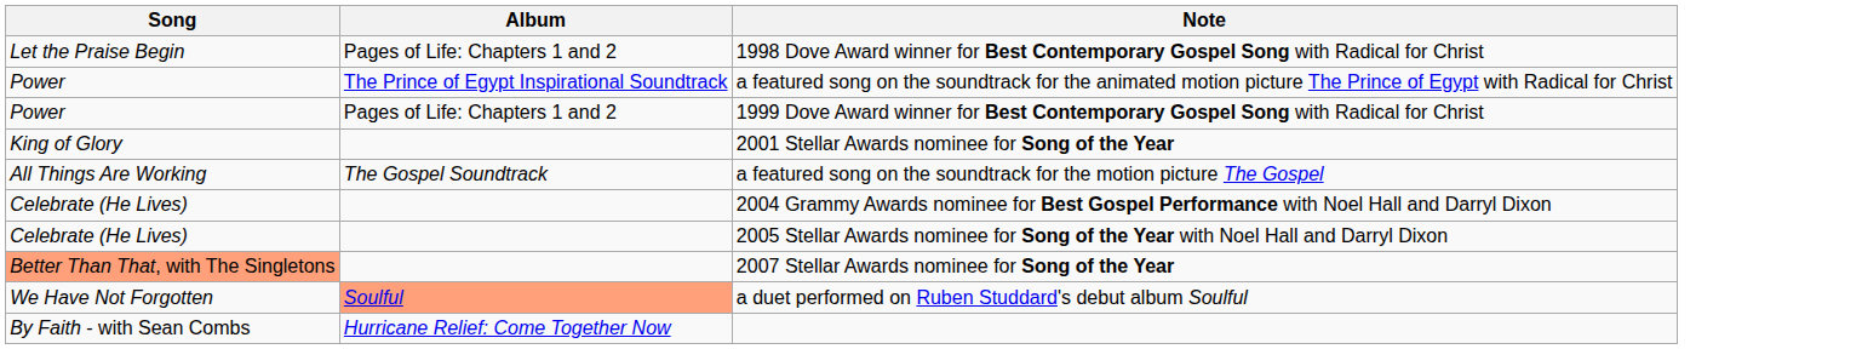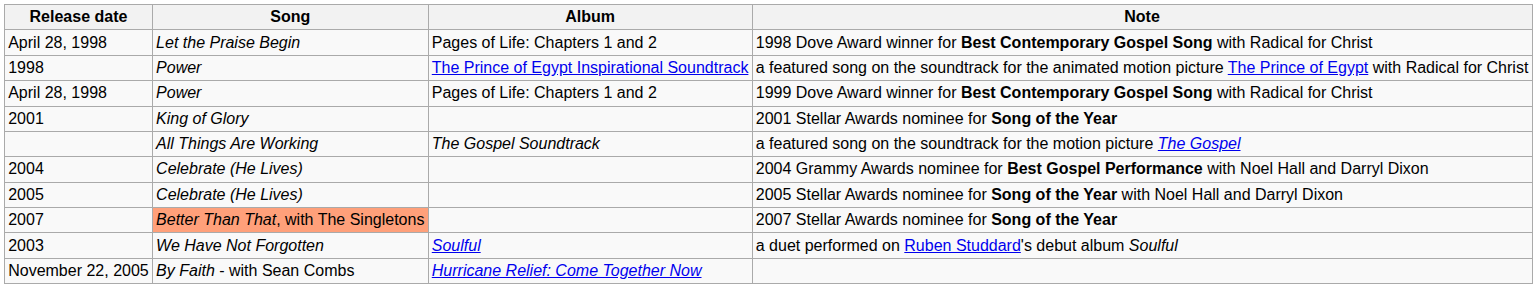 <table class="wikitable">
 <tr>
+<th align="left">Release date</th>
 <th align="left">Song</th>
 <th align="left">Album</th>
 <th align="left">Note</th>
 </tr>
 <tr>
+<td>April 28, 1998</td>
 <td><em>Let the Praise Begin</em></td>
 <td>Pages of Life: Chapters 1 and 2</td>
 <td>1998 Dove Award winner for <strong>Best Contemporary Gospel Song</strong> with Radical for Christ</td>
 </tr>
 <tr>
+<td>1998</td>
 <td><em>Power</em></td>
 <td><a href='#'>The Prince of Egypt Inspirational Soundtrack</a></td>
 <td>a featured song on the soundtrack for the animated motion picture <a href='#'>The Prince of Egypt</a> with Radical for Christ</td>
 </tr>
 <tr>
+<td>April 28, 1998</td>
 <td><em>Power</em></td>
 <td>Pages of Life: Chapters 1 and 2</td>
 <td>1999 Dove Award winner for <strong>Best Contemporary Gospel Song</strong> with Radical for Christ</td>
 </tr>
 <tr>
+<td>2001</td>
 <td><em>King of Glory</em></td>
 <td></td>
 <td>2001 Stellar Awards nominee for <strong>Song of the Year</strong></td>
 </tr>
 <tr>
+<td></td>
 <td><em>All Things Are Working</em></td>
 <td><em>The Gospel Soundtrack</em></td>
 <td>a featured song on the soundtrack for the motion picture <em><a href='#'>The Gospel</a></em></td>
 </tr>
 <tr>
+<td>2004</td>
 <td><em>Celebrate (He Lives)</em></td>
 <td></td>
 <td>2004 Grammy Awards nominee for <strong>Best Gospel Performance</strong> with Noel Hall and Darryl Dixon</td>
 </tr>
 <tr>
+<td>2005</td>
 <td><em>Celebrate (He Lives)</em></td>
 <td></td>
 <td>2005 Stellar Awards nominee for <strong>Song of the Year</strong> with Noel Hall and Darryl Dixon</td>
 </tr>
 <tr>
+<td>2007</td>
 <td style="background: lightsalmon;"><em>Better Than That</em>, with The Singletons</td>
 <td></td>
 <td>2007 Stellar Awards nominee for <strong>Song of the Year</strong></td>
 </tr>
 <tr>
+<td>2003</td>
 <td><em>We Have Not Forgotten</em></td>
-<td style="background: lightsalmon;"><em><a href='#'>Soulful</a></em></td>
+<td><em><a href='#'>Soulful</a></em></td>
 <td>a duet performed on <a href='#'>Ruben Studdard</a>'s debut album <em>Soulful</em></td>
 </tr>
 <tr>
+<td>November 22, 2005</td>
 <td><em>By Faith</em> - with Sean Combs</td>
 <td><em><a href='#'>Hurricane Relief: Come Together Now</a></em></td>
 <td></td>
 </tr>
 </table>
